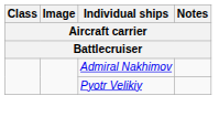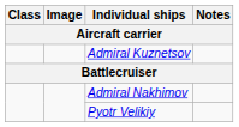 <table class="wikitable">
 <tr>
 <th>Class</th>
 <th>Image</th>
 <th>Individual ships</th>
 <th>Notes</th>
 </tr>
 <tr>
 <th colspan="4"><strong>Aircraft carrier</strong></th>
+</tr>
+<tr>
+<td></td>
+<td></td>
+<td><em><a href='#'>Admiral Kuznetsov</a></em></td>
+<td></td>
 </tr>
 <tr>
 <th colspan="4"><strong>Battlecruiser</strong></th>
 </tr>
 <tr>
 <td rowspan="2"></td>
 <td rowspan="2"></td>
 <td><a href='#'><em>Admiral Nakhimov</em></a></td>
 <td></td>
 </tr>
 <tr>
 <td><a href='#'><em>Pyotr Velikiy</em></a></td>
 <td></td>
 </tr>
 </table>
